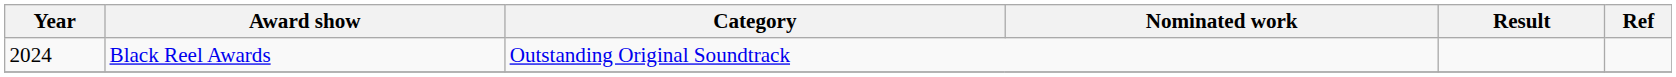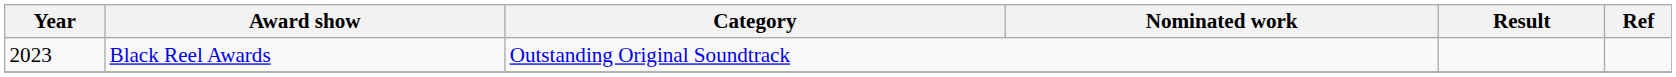 <table class="wikitable plainrowheaders" style="width:100%">
 <tr>
 <th width="6%">Year</th>
 <th width="24%">Award show</th>
 <th width="30%">Category</th>
 <th width="26%">Nominated work</th>
 <th width="10%">Result</th>
 <th width="4%">Ref</th>
 </tr>
 <tr>
-<td>2024</td>
+<td>2023</td>
 <td><a href='#'>Black Reel Awards</a></td>
 <td colspan="2"><a href='#'>Outstanding Original Soundtrack</a></td>
 <td></td>
 <td align="center"></td>
 </tr>
 <tr>
 </tr>
 </table>
